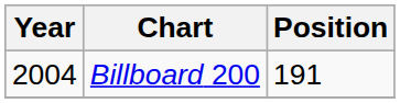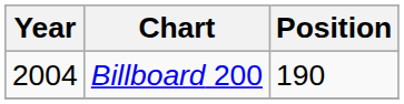 <table class="wikitable">
 <tr>
 <th align="left">Year</th>
 <th align="left">Chart</th>
 <th align="left">Position</th>
 </tr>
 <tr>
 <td align="left">2004</td>
 <td align="left"><a href='#'><em>Billboard</em> 200</a></td>
-<td align="left">191</td>
+<td align="left">190</td>
 </tr>
 <tr>
 </tr>
 </table>
